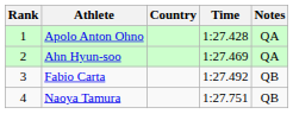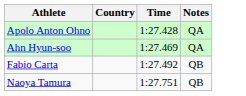 <table class="wikitable sortable" style="text-align:center">
 <tr>
-<th>Rank</th>
 <th>Athlete</th>
 <th>Country</th>
 <th>Time</th>
 <th>Notes</th>
 </tr>
 <tr bgcolor=ccffcc>
-<td>1</td>
 <td align=left><a href='#'>Apolo Anton Ohno</a></td>
 <td align=left></td>
 <td>1:27.428</td>
 <td>QA</td>
 </tr>
 <tr bgcolor=ccffcc>
-<td>2</td>
 <td align=left><a href='#'>Ahn Hyun-soo</a></td>
 <td align=left></td>
 <td>1:27.469</td>
 <td>QA</td>
 </tr>
 <tr>
-<td>3</td>
 <td align=left><a href='#'>Fabio Carta</a></td>
 <td align=left></td>
 <td>1:27.492</td>
 <td>QB</td>
 </tr>
 <tr>
-<td>4</td>
 <td align=left><a href='#'>Naoya Tamura</a></td>
 <td align=left></td>
 <td>1:27.751</td>
 <td>QB</td>
 </tr>
 </table>
